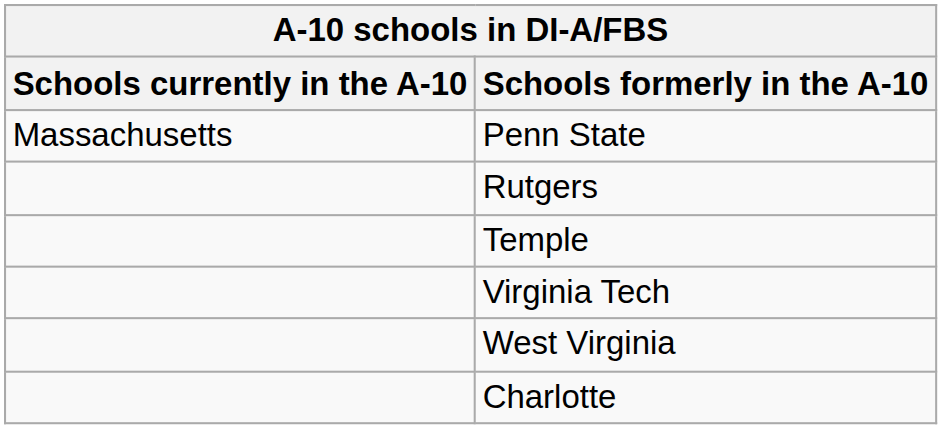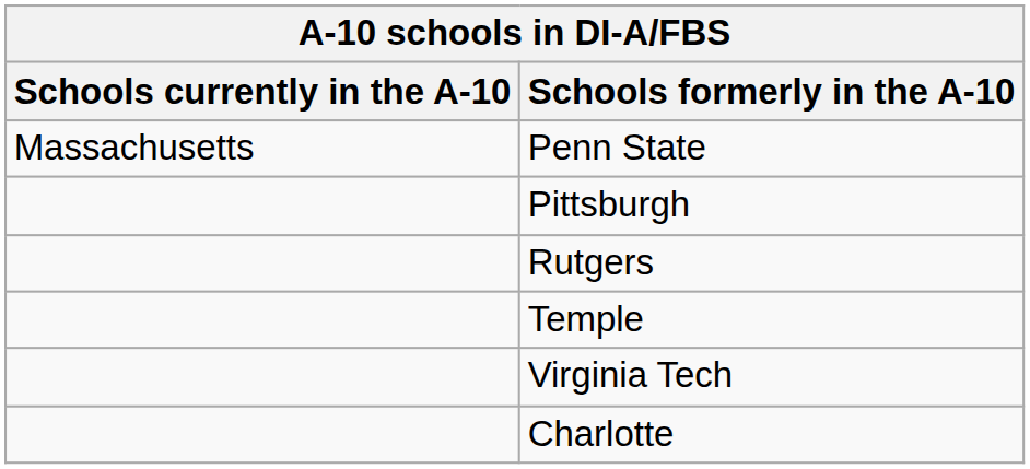 <table class="wikitable">
 <tr>
 <th colspan="2">A-10 schools in DI-A/FBS</th>
 </tr>
 <tr>
 <th>Schools currently in the A-10</th>
 <th>Schools formerly in the A-10</th>
 </tr>
 <tr>
 <td>Massachusetts</td>
 <td>Penn State</td>
+</tr>
+<tr>
+<td></td>
+<td>Pittsburgh</td>
 </tr>
 <tr>
 <td></td>
 <td>Rutgers</td>
 </tr>
 <tr>
 <td></td>
 <td>Temple</td>
 </tr>
 <tr>
 <td></td>
 <td>Virginia Tech</td>
 </tr>
 <tr>
 <td></td>
-<td>West Virginia</td>
-</tr>
-<tr>
-<td></td>
 <td>Charlotte</td>
 </tr>
 </table>
